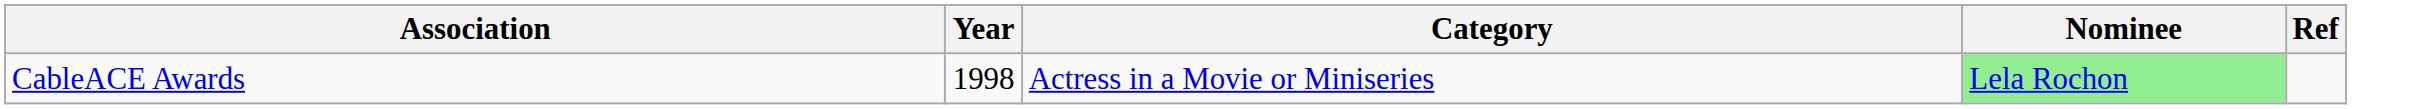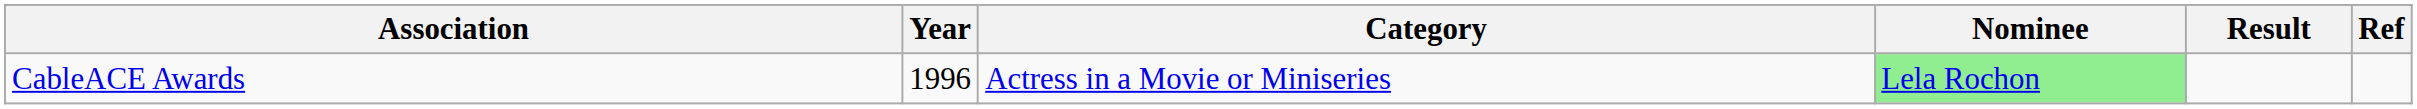 <table class="wikitable">
 <tr>
 <th scope="col" style="width:30em;">Association</th>
 <th scope="col" style="width:1em;">Year</th>
 <th scope="col" style="width:30em;">Category</th>
 <th scope="col" style="width:10em;">Nominee</th>
+<th scope="col" style="width:5em;">Result</th>
 <th scope="col" style="width:1em;">Ref</th>
 </tr>
 <tr>
 <td><a href='#'>CableACE Awards</a></td>
-<td>1998</td>
+<td>1996</td>
 <td><a href='#'>Actress in a Movie or Miniseries</a></td>
 <td style="background: lightgreen;"><a href='#'>Lela Rochon</a></td>
 <td></td>
+<td></td>
 </tr>
 </table>
